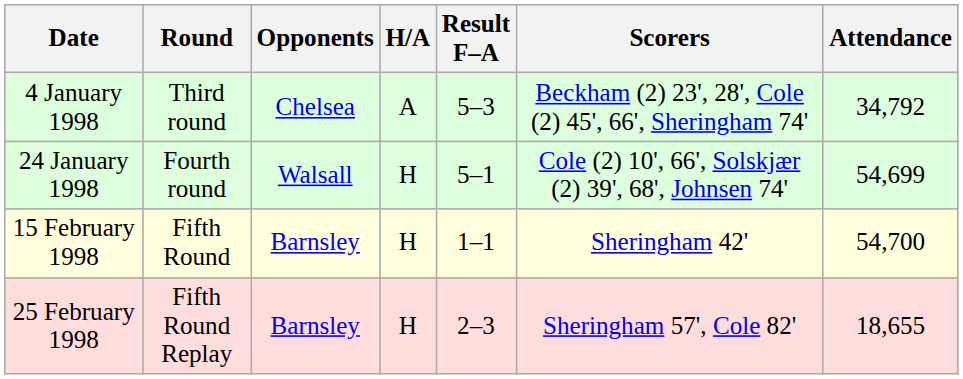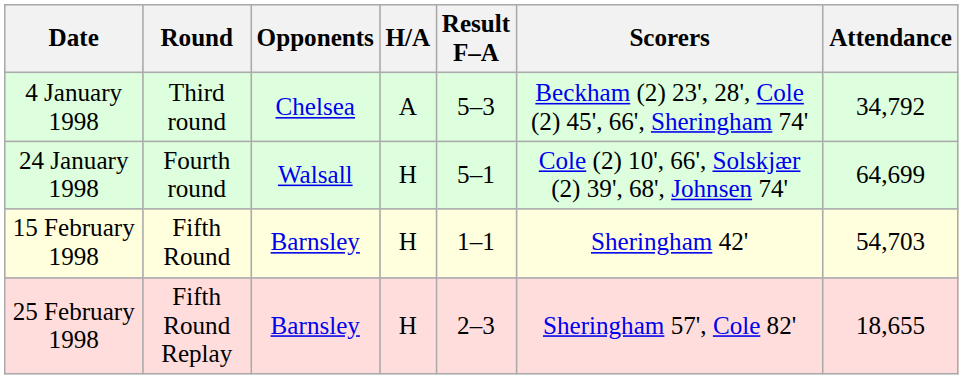 <table class="wikitable" style="text-align:center">
 <tr>
 <th>Date</th>
 <th>Round</th>
 <th>Opponents</th>
 <th>H/A</th>
 <th>Result<br>F–A</th>
 <th>Scorers</th>
 <th>Attendance</th>
 </tr>
 <tr bgcolor="#ddffdd">
 <td>4 January 1998</td>
 <td>Third round</td>
 <td><a href='#'>Chelsea</a></td>
 <td>A</td>
 <td>5–3</td>
 <td><a href='#'>Beckham</a> (2) 23', 28', <a href='#'>Cole</a> (2) 45', 66', <a href='#'>Sheringham</a> 74'</td>
 <td>34,792</td>
 </tr>
 <tr bgcolor="#ddffdd">
 <td>24 January 1998</td>
 <td>Fourth round</td>
 <td><a href='#'>Walsall</a></td>
 <td>H</td>
 <td>5–1</td>
 <td><a href='#'>Cole</a> (2) 10', 66', <a href='#'>Solskjær</a> (2) 39', 68', <a href='#'>Johnsen</a> 74'</td>
-<td>54,699</td>
+<td>64,699</td>
 </tr>
 <tr bgcolor="#ffffdd">
 <td>15 February 1998</td>
 <td>Fifth Round</td>
 <td><a href='#'>Barnsley</a></td>
 <td>H</td>
 <td>1–1</td>
 <td><a href='#'>Sheringham</a> 42'</td>
-<td>54,700</td>
+<td>54,703</td>
 </tr>
 <tr bgcolor="#ffdddd">
 <td>25 February 1998</td>
 <td>Fifth Round<br>Replay</td>
 <td><a href='#'>Barnsley</a></td>
 <td>H</td>
 <td>2–3</td>
 <td><a href='#'>Sheringham</a> 57', <a href='#'>Cole</a> 82'</td>
 <td>18,655</td>
 </tr>
 </table>
